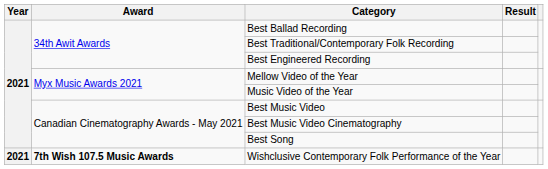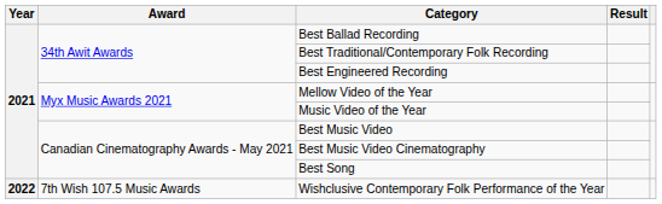 <table class="wikitable">
 <tr>
 <th>Year</th>
 <th>Award</th>
 <th>Category</th>
 <th>Result</th>
 <th></th>
 </tr>
 <tr>
 <th rowspan="8">2021</th>
 <td rowspan="3"><a href='#'>34th Awit Awards</a></td>
 <td>Best Ballad Recording</td>
 <td></td>
 <td rowspan="3"></td>
 </tr>
 <tr>
 <td>Best Traditional/Contemporary Folk Recording</td>
 <td></td>
 </tr>
 <tr>
 <td>Best Engineered Recording</td>
 <td></td>
 </tr>
 <tr>
 <td rowspan="2"><a href='#'>Myx Music Awards 2021</a></td>
 <td>Mellow Video of the Year</td>
 <td></td>
 <td rowspan="2"></td>
 </tr>
 <tr>
 <td>Music Video of the Year</td>
 <td></td>
 </tr>
 <tr>
 <td rowspan="3">Canadian Cinematography Awards - May 2021</td>
 <td>Best Music Video</td>
 <td></td>
 <td rowspan="3"></td>
 </tr>
 <tr>
 <td>Best Music Video Cinematography</td>
 <td></td>
 </tr>
 <tr>
 <td>Best Song</td>
 <td></td>
 </tr>
 <tr>
-<th>2021</th>
-<td><strong>7th Wish 107.5 Music Awards</strong></td>
+<th>2022</th>
+<td>7th Wish 107.5 Music Awards</td>
 <td>Wishclusive Contemporary Folk Performance of the Year</td>
 <td></td>
 <td></td>
 </tr>
 </table>
